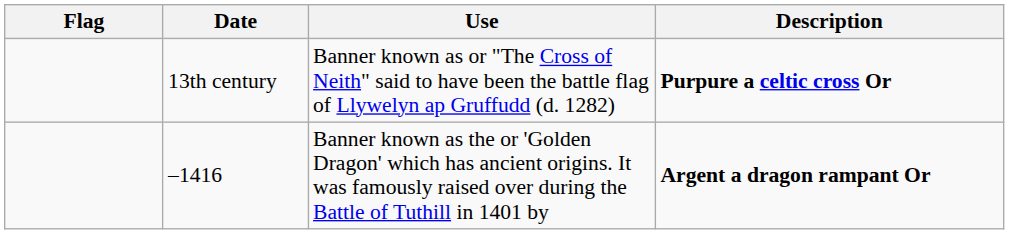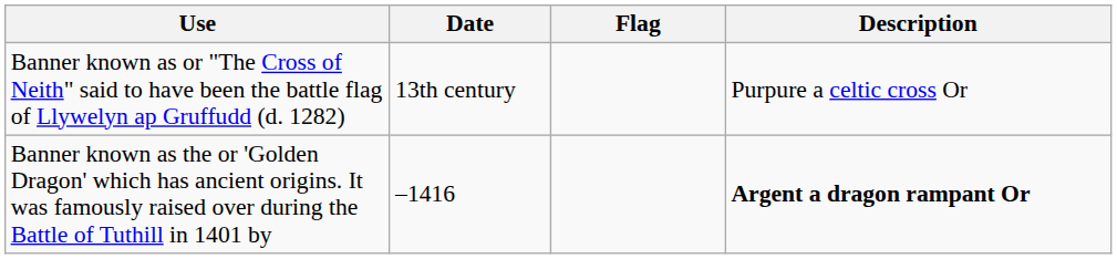 <table class="wikitable">
 <tr style="background:#efefef;">
+<th style="width: 250px;">Use</th>
+<th style="width: 100px;">Date</th>
 <th style="width: 110px;">Flag</th>
-<th style="width: 100px;">Date</th>
-<th style="width: 250px;">Use</th>
 <th style="width: 250px;">Description</th>
 </tr>
 <tr>
+<td>Banner known as  or "The <a href='#'>Cross of Neith</a>" said to have been the battle flag of <a href='#'>Llywelyn ap Gruffudd</a> (d. 1282)</td>
+<td>13th century</td>
 <td></td>
-<td>13th century</td>
-<td>Banner known as  or "The <a href='#'>Cross of Neith</a>" said to have been the battle flag of <a href='#'>Llywelyn ap Gruffudd</a> (d. 1282)</td>
-<td><strong>Purpure a <a href='#'>celtic cross</a> Or</strong></td>
+<td>Purpure a <a href='#'>celtic cross</a> Or</td>
 </tr>
 <tr>
+<td>Banner known as the  or 'Golden Dragon' which has ancient origins. It was famously raised over  during the <a href='#'>Battle of Tuthill</a> in 1401 by </td>
+<td>–1416</td>
 <td></td>
-<td>–1416</td>
-<td>Banner known as the  or 'Golden Dragon' which has ancient origins. It was famously raised over  during the <a href='#'>Battle of Tuthill</a> in 1401 by </td>
 <td><strong>Argent a dragon rampant Or</strong></td>
 </tr>
 </table>
